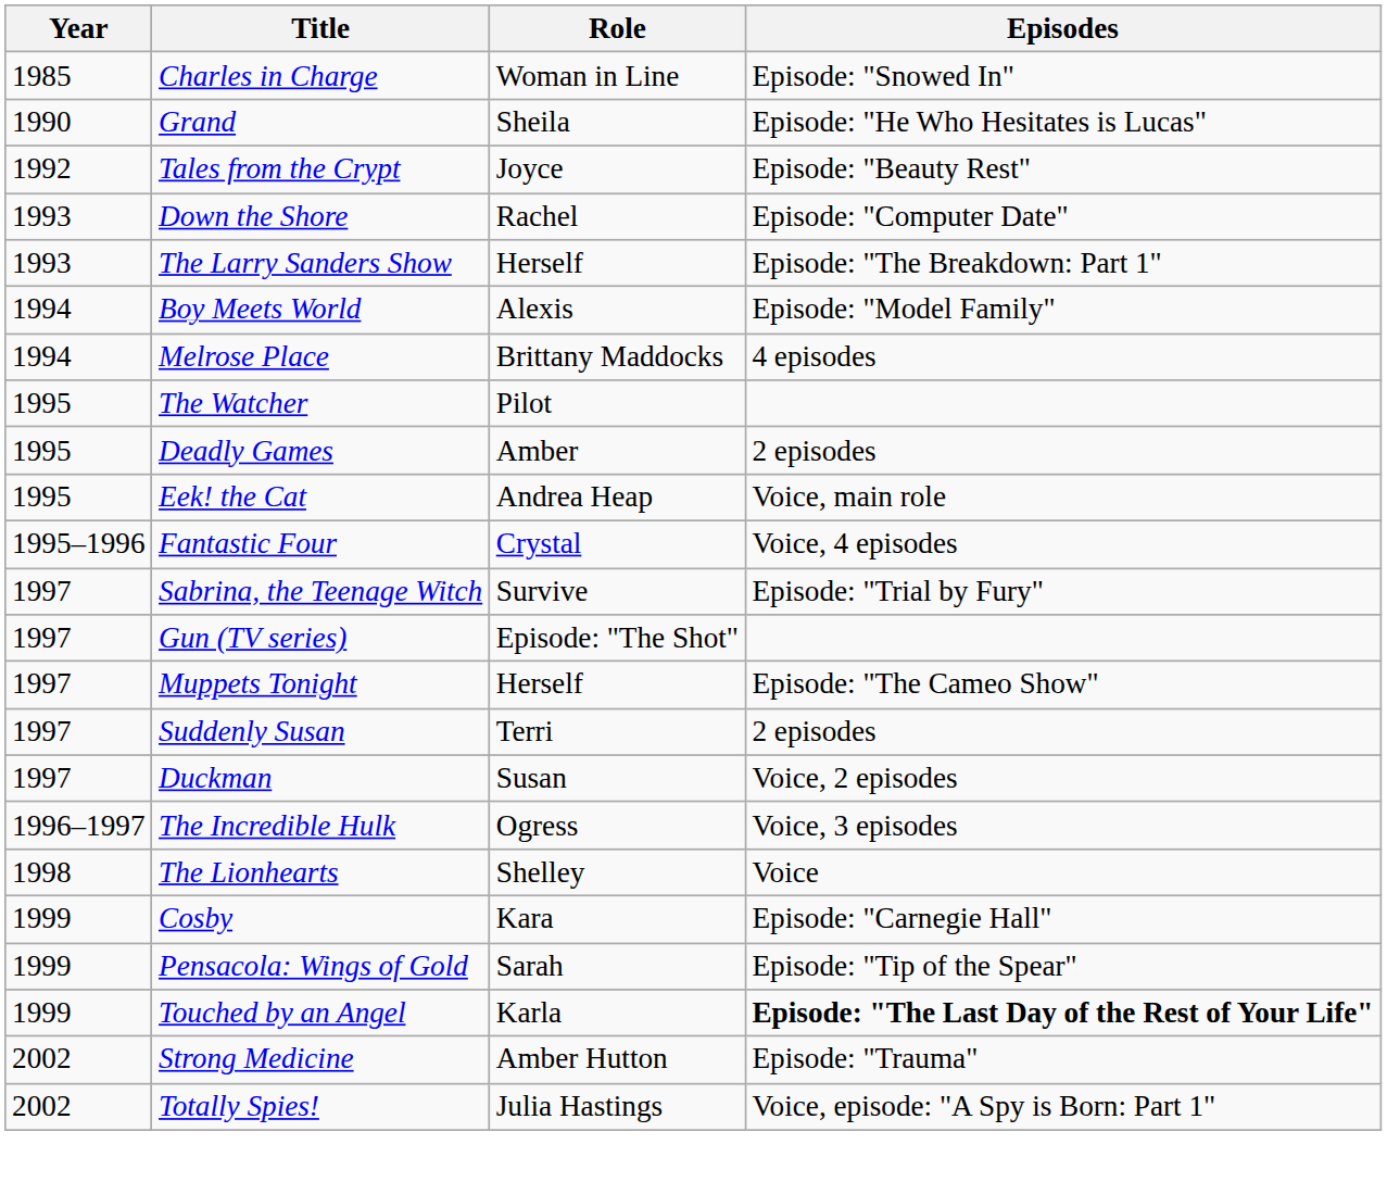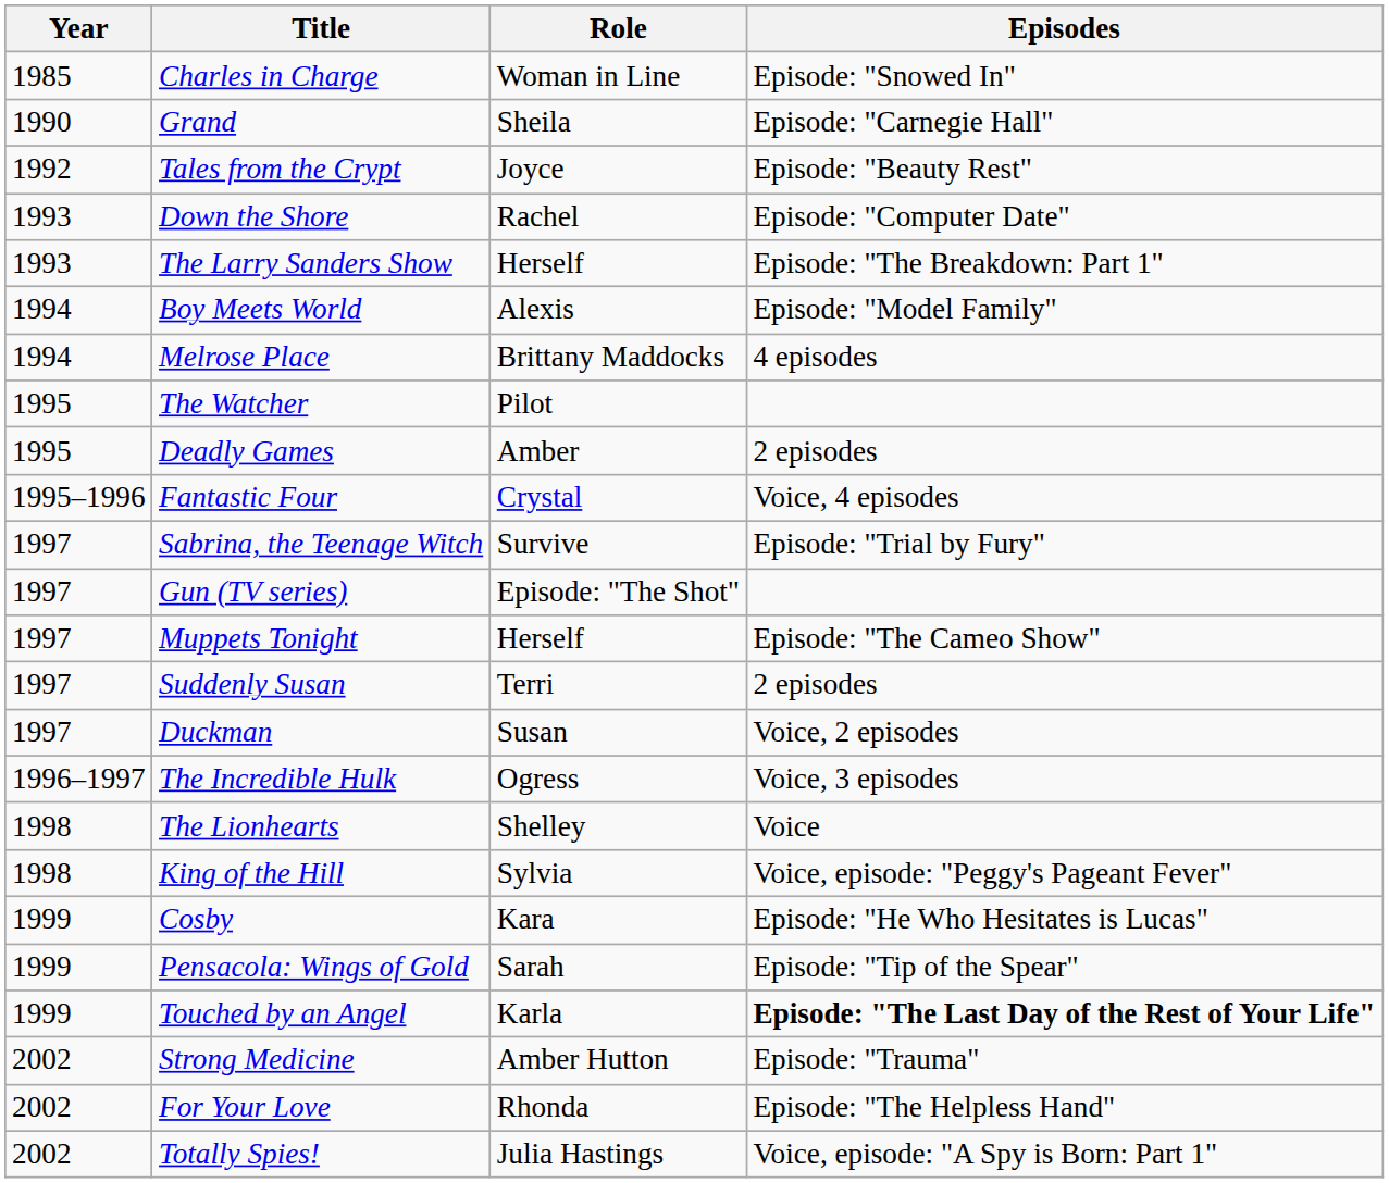 <table class="wikitable sortable">
 <tr>
 <th>Year</th>
 <th>Title</th>
 <th>Role</th>
 <th class="unsortable">Episodes</th>
 </tr>
 <tr>
 <td>1985</td>
 <td><em><a href='#'>Charles in Charge</a></em></td>
 <td>Woman in Line</td>
 <td>Episode: "Snowed In"</td>
 </tr>
 <tr>
 <td>1990</td>
 <td><em><a href='#'>Grand</a></em></td>
 <td>Sheila</td>
-<td>Episode: "He Who Hesitates is Lucas"</td>
+<td>Episode: "Carnegie Hall"</td>
 </tr>
 <tr>
 <td>1992</td>
 <td><em><a href='#'>Tales from the Crypt</a></em></td>
 <td>Joyce</td>
 <td>Episode: "Beauty Rest"</td>
 </tr>
 <tr>
 <td>1993</td>
 <td><em><a href='#'>Down the Shore</a></em></td>
 <td>Rachel</td>
 <td>Episode: "Computer Date"</td>
 </tr>
 <tr>
 <td>1993</td>
 <td><em><a href='#'>The Larry Sanders Show</a></em></td>
 <td>Herself</td>
 <td>Episode: "The Breakdown: Part 1"</td>
 </tr>
 <tr>
 <td>1994</td>
 <td><em><a href='#'>Boy Meets World</a></em></td>
 <td>Alexis</td>
 <td>Episode: "Model Family"</td>
 </tr>
 <tr>
 <td>1994</td>
 <td><em><a href='#'>Melrose Place</a></em></td>
 <td>Brittany Maddocks</td>
 <td>4 episodes</td>
 </tr>
 <tr>
 <td>1995</td>
 <td><em><a href='#'>The Watcher</a></em></td>
 <td>Pilot</td>
 <td></td>
 </tr>
 <tr>
 <td>1995</td>
 <td><em><a href='#'>Deadly Games</a></em></td>
 <td>Amber</td>
 <td>2 episodes</td>
-</tr>
-<tr>
-<td>1995</td>
-<td><em><a href='#'>Eek! the Cat</a></em></td>
-<td>Andrea Heap</td>
-<td>Voice, main role</td>
 </tr>
 <tr>
 <td>1995–1996</td>
 <td><em><a href='#'>Fantastic Four</a></em></td>
 <td><a href='#'>Crystal</a></td>
 <td>Voice, 4 episodes</td>
 </tr>
 <tr>
 <td>1997</td>
 <td><em><a href='#'>Sabrina, the Teenage Witch</a></em></td>
 <td>Survive</td>
 <td>Episode: "Trial by Fury"</td>
 </tr>
 <tr>
 <td>1997</td>
 <td><em><a href='#'>Gun (TV series)</a></em></td>
 <td>Episode: "The Shot"</td>
 </tr>
 <tr>
 <td>1997</td>
 <td><em><a href='#'>Muppets Tonight</a></em></td>
 <td>Herself</td>
 <td>Episode: "The Cameo Show"</td>
 </tr>
 <tr>
 <td>1997</td>
 <td><em><a href='#'>Suddenly Susan</a></em></td>
 <td>Terri</td>
 <td>2 episodes</td>
 </tr>
 <tr>
 <td>1997</td>
 <td><em><a href='#'>Duckman</a></em></td>
 <td>Susan</td>
 <td>Voice, 2 episodes</td>
 </tr>
 <tr>
 <td>1996–1997</td>
 <td><em><a href='#'>The Incredible Hulk</a></em></td>
 <td>Ogress</td>
 <td>Voice, 3 episodes</td>
 </tr>
 <tr>
 <td>1998</td>
 <td><em><a href='#'>The Lionhearts</a></em></td>
 <td>Shelley</td>
 <td>Voice</td>
 </tr>
 <tr>
+<td>1998</td>
+<td><em><a href='#'>King of the Hill</a></em></td>
+<td>Sylvia</td>
+<td>Voice, episode: "Peggy's Pageant Fever"</td>
+</tr>
+<tr>
 <td>1999</td>
 <td><em><a href='#'>Cosby</a></em></td>
 <td>Kara</td>
-<td>Episode: "Carnegie Hall"</td>
+<td>Episode: "He Who Hesitates is Lucas"</td>
 </tr>
 <tr>
 <td>1999</td>
 <td><em><a href='#'>Pensacola: Wings of Gold</a></em></td>
 <td>Sarah</td>
 <td>Episode: "Tip of the Spear"</td>
 </tr>
 <tr>
 <td>1999</td>
 <td><em><a href='#'>Touched by an Angel</a></em></td>
 <td>Karla</td>
 <td><strong>Episode: "The Last Day of the Rest of Your Life"</strong></td>
 </tr>
 <tr>
 <td>2002</td>
 <td><em><a href='#'>Strong Medicine</a></em></td>
 <td>Amber Hutton</td>
 <td>Episode: "Trauma"</td>
 </tr>
 <tr>
 <td>2002</td>
+<td><em><a href='#'>For Your Love</a></em></td>
+<td>Rhonda</td>
+<td>Episode: "The Helpless Hand"</td>
+</tr>
+<tr>
+<td>2002</td>
 <td><em><a href='#'>Totally Spies!</a></em></td>
 <td>Julia Hastings</td>
 <td>Voice, episode: "A Spy is Born: Part 1"</td>
 </tr>
 </table>
